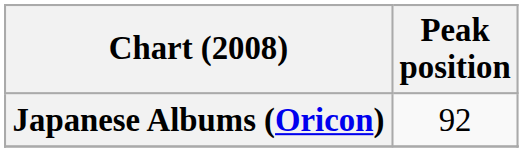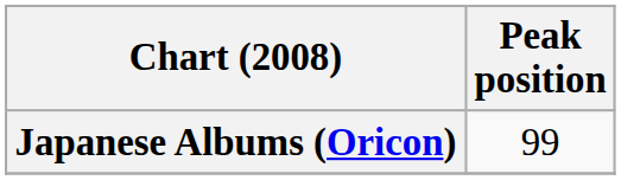 <table class="wikitable sortable plainrowheaders" style="text-align:center;">
 <tr>
 <th scope="col">Chart (2008)</th>
 <th scope="col">Peak<br>position</th>
 </tr>
 <tr>
 <th scope="row">Japanese Albums (<a href='#'>Oricon</a>)</th>
-<td>92</td>
+<td>99</td>
 </tr>
 <tr>
 </tr>
 <tr>
 </tr>
 <tr>
 </tr>
 </table>
